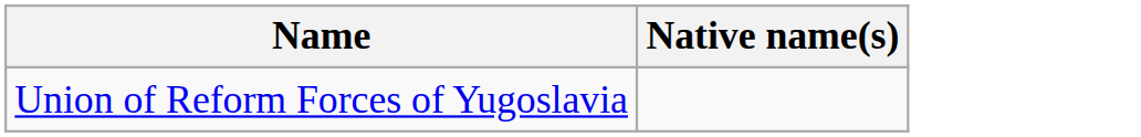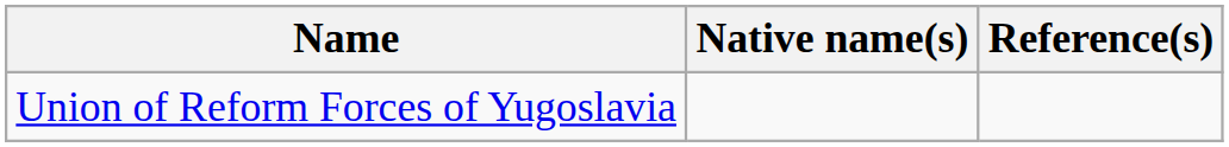 <table class="wikitable">
 <tr>
 <th>Name</th>
 <th>Native name(s)</th>
+<th>Reference(s)</th>
 </tr>
 <tr>
 <td><a href='#'>Union of Reform Forces of Yugoslavia</a></td>
 <td></td>
+<td></td>
 </tr>
 </table>
